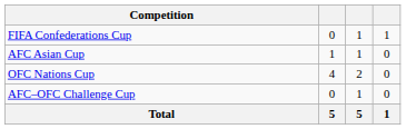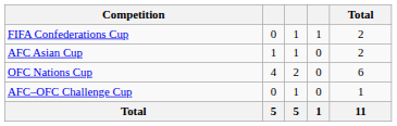 <table class="wikitable" style="width:30%; font-size:90%; text-align:center;">
 <tr>
 <th>Competition</th>
 <th></th>
 <th></th>
 <th></th>
+<th>Total</th>
 </tr>
 <tr>
 <td align="left"><a href='#'>FIFA Confederations Cup</a></td>
 <td>0</td>
 <td>1</td>
 <td>1</td>
+<td>2</td>
 </tr>
 <tr>
 <td align="left"><a href='#'>AFC Asian Cup</a></td>
 <td>1</td>
 <td>1</td>
 <td>0</td>
+<td>2</td>
 </tr>
 <tr>
 <td align="left"><a href='#'>OFC Nations Cup</a></td>
 <td>4</td>
 <td>2</td>
 <td>0</td>
+<td>6</td>
 </tr>
 <tr>
 <td align="left"><a href='#'>AFC–OFC Challenge Cup</a></td>
 <td>0</td>
 <td>1</td>
 <td>0</td>
+<td>1</td>
 </tr>
 <tr>
 <th>Total</th>
 <th>5</th>
 <th>5</th>
 <th>1</th>
+<th>11</th>
 </tr>
 </table>
